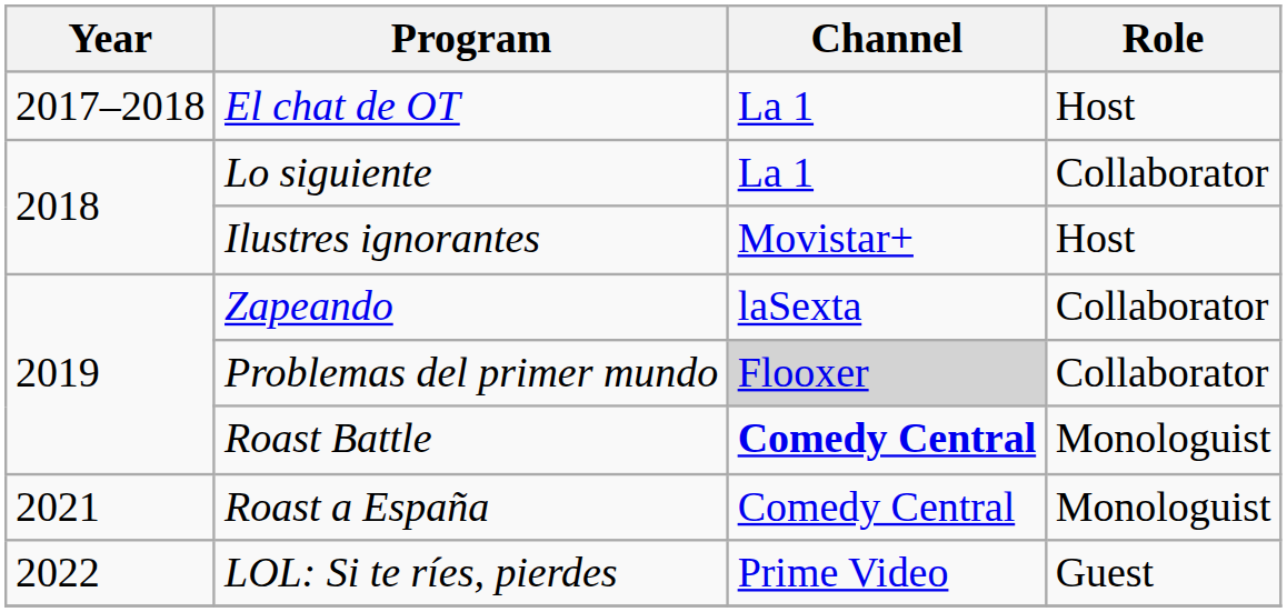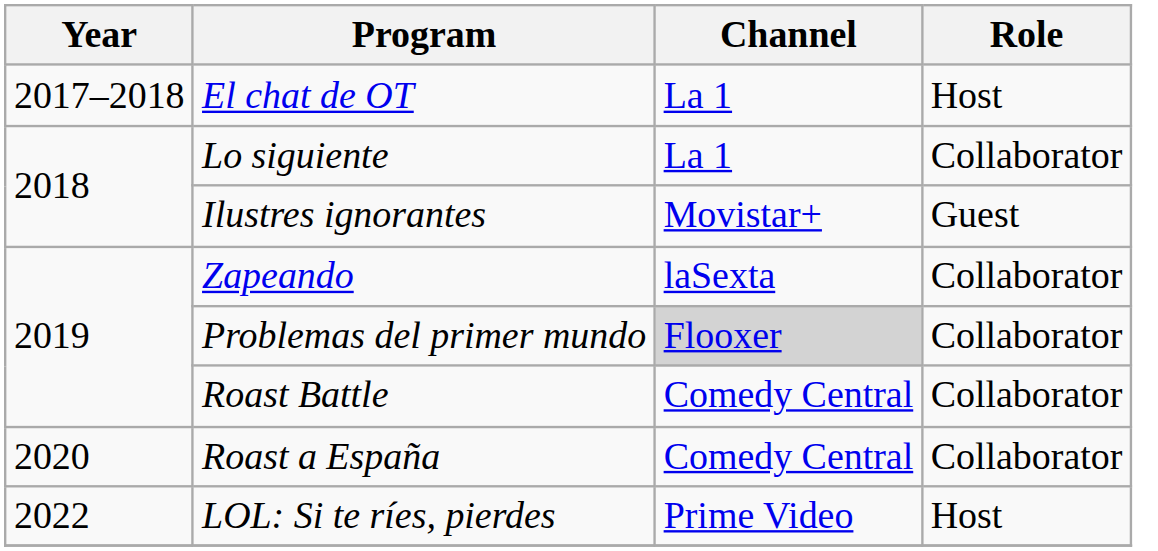 <table class="wikitable">
 <tr>
 <th>Year</th>
 <th>Program</th>
 <th>Channel</th>
 <th>Role</th>
 </tr>
 <tr>
 <td>2017–2018</td>
 <td><em><a href='#'>El chat de OT</a></em></td>
 <td><a href='#'>La 1</a></td>
 <td>Host</td>
 </tr>
 <tr>
 <td rowspan="2">2018</td>
 <td><em>Lo siguiente</em></td>
 <td><a href='#'>La 1</a></td>
 <td>Collaborator</td>
 </tr>
 <tr>
 <td><em>Ilustres ignorantes</em></td>
 <td><a href='#'>Movistar+</a></td>
-<td>Host</td>
+<td>Guest</td>
 </tr>
 <tr>
 <td rowspan="3">2019</td>
 <td><em><a href='#'>Zapeando</a></em></td>
 <td><a href='#'>laSexta</a></td>
 <td>Collaborator</td>
 </tr>
 <tr>
 <td><em>Problemas del primer mundo</em></td>
 <td style="background: lightgrey;"><a href='#'>Flooxer</a></td>
 <td>Collaborator</td>
 </tr>
 <tr>
 <td><em>Roast Battle</em></td>
-<td><strong><a href='#'>Comedy Central</a></strong></td>
-<td>Monologuist</td>
+<td><a href='#'>Comedy Central</a></td>
+<td>Collaborator</td>
 </tr>
 <tr>
-<td>2021</td>
+<td>2020</td>
 <td><em>Roast a España</em></td>
 <td><a href='#'>Comedy Central</a></td>
-<td>Monologuist</td>
+<td>Collaborator</td>
 </tr>
 <tr>
 <td>2022</td>
 <td><em>LOL: Si te ríes, pierdes</em></td>
 <td><a href='#'>Prime Video</a></td>
-<td>Guest</td>
+<td>Host</td>
 </tr>
 <tr>
 </tr>
 </table>
